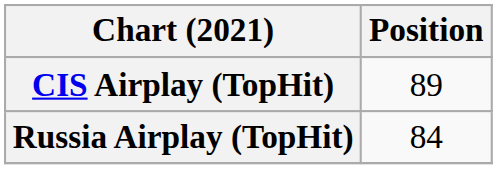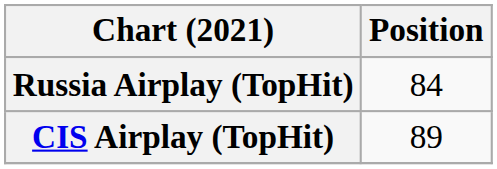 <table class="wikitable sortable plainrowheaders" style="text-align:center;">
 <tr>
 <th scope="col">Chart (2021)</th>
 <th scope="col">Position</th>
 </tr>
 <tr>
+<th scope="row">Russia Airplay (TopHit)</th>
+<td>84</td>
+</tr>
+<tr>
 <th scope="row"><a href='#'>CIS</a> Airplay (TopHit)</th>
 <td>89</td>
 </tr>
 <tr>
-<th scope="row">Russia Airplay (TopHit)</th>
-<td>84</td>
-</tr>
-<tr>
 </tr>
 </table>
